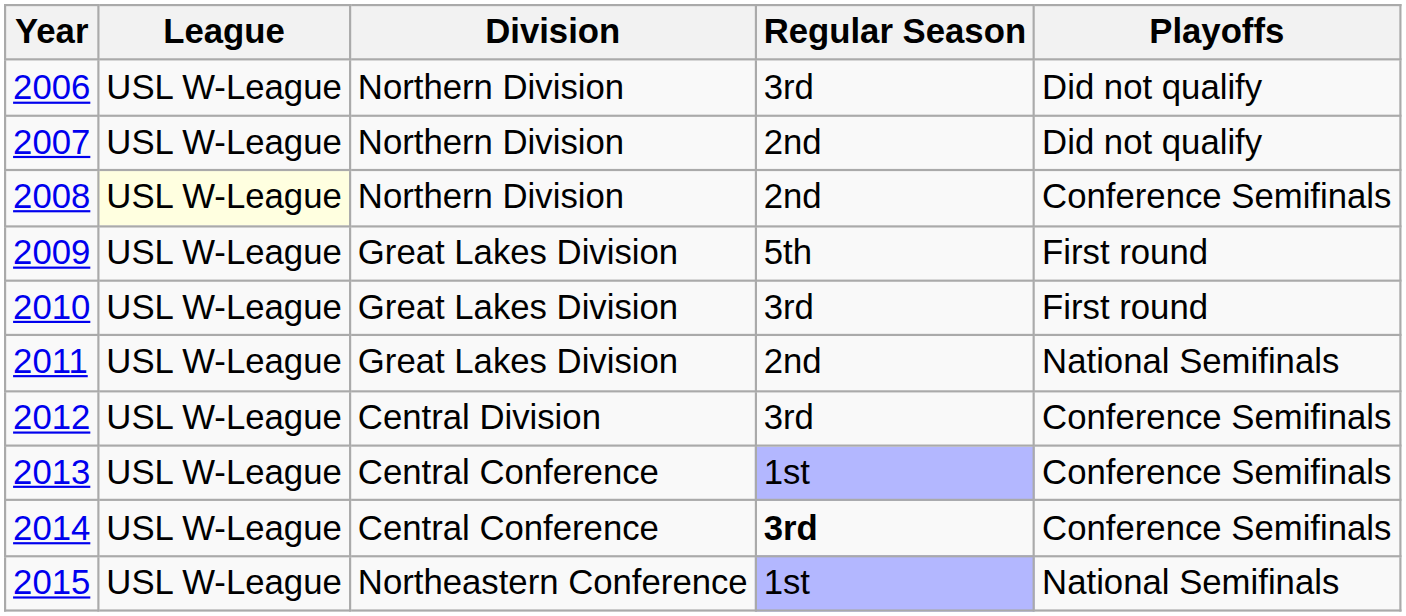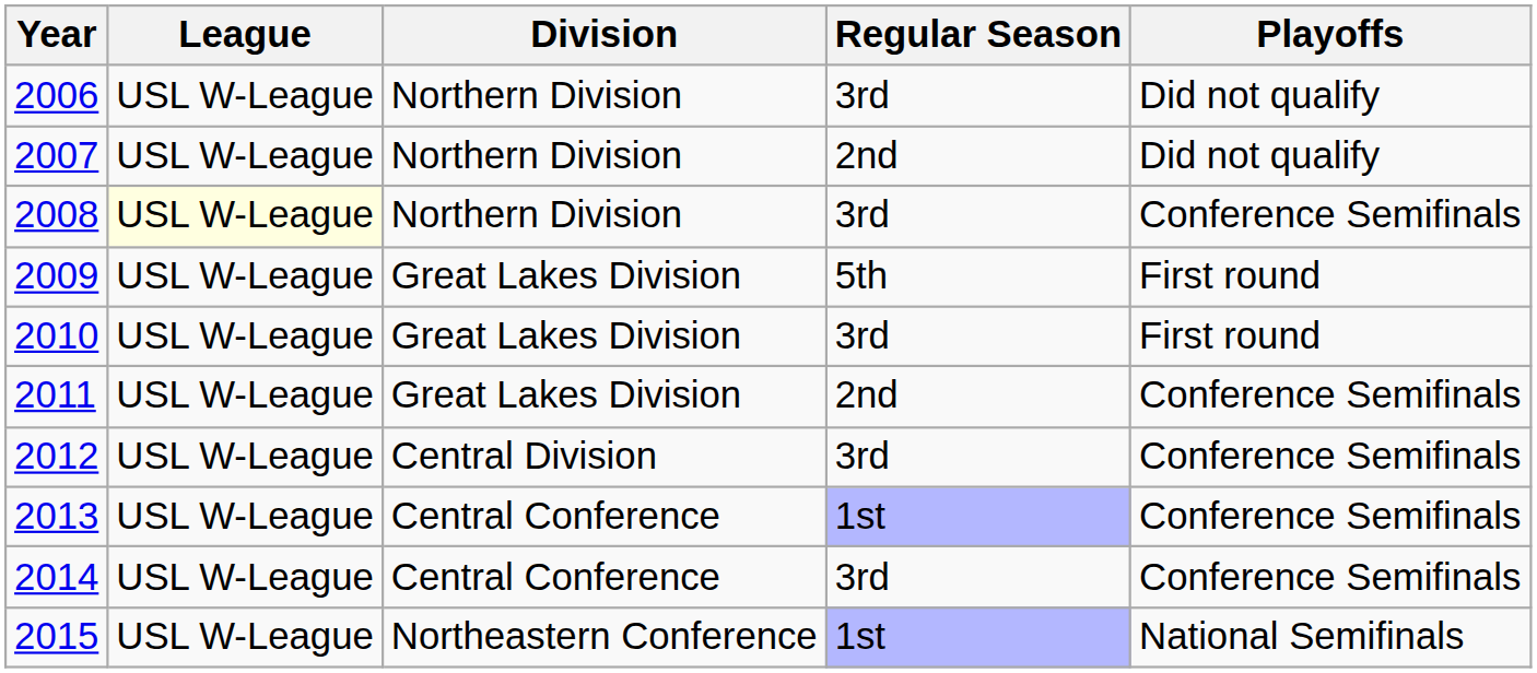 <table class="wikitable">
 <tr>
 <th>Year</th>
 <th>League</th>
 <th>Division</th>
 <th>Regular Season</th>
 <th>Playoffs</th>
 </tr>
 <tr>
 <td><a href='#'>2006</a></td>
 <td>USL W-League</td>
 <td>Northern Division</td>
 <td>3rd</td>
 <td>Did not qualify</td>
 </tr>
 <tr>
 <td><a href='#'>2007</a></td>
 <td>USL W-League</td>
 <td>Northern Division</td>
 <td>2nd</td>
 <td>Did not qualify</td>
 </tr>
 <tr>
 <td><a href='#'>2008</a></td>
 <td style="background: lightyellow;">USL W-League</td>
 <td>Northern Division</td>
-<td>2nd</td>
+<td>3rd </td>
 <td>Conference Semifinals</td>
 </tr>
 <tr>
 <td><a href='#'>2009</a></td>
 <td>USL W-League</td>
 <td>Great Lakes Division</td>
 <td>5th </td>
 <td>First round </td>
 </tr>
 <tr>
 <td><a href='#'>2010</a></td>
 <td>USL W-League</td>
 <td>Great Lakes Division</td>
 <td>3rd </td>
 <td>First round </td>
 </tr>
 <tr>
 <td><a href='#'>2011</a></td>
 <td>USL W-League</td>
 <td>Great Lakes Division</td>
 <td>2nd</td>
-<td>National Semifinals</td>
+<td>Conference Semifinals</td>
 </tr>
 <tr>
 <td><a href='#'>2012</a></td>
 <td>USL W-League</td>
 <td>Central Division</td>
 <td>3rd</td>
 <td>Conference Semifinals</td>
 </tr>
 <tr>
 <td><a href='#'>2013</a></td>
 <td>USL W-League</td>
 <td>Central Conference</td>
 <td bgcolor="B3B7FF">1st</td>
 <td>Conference Semifinals</td>
 </tr>
 <tr>
 <td><a href='#'>2014</a></td>
 <td>USL W-League</td>
 <td>Central Conference</td>
-<td><strong>3rd</strong></td>
+<td>3rd</td>
 <td>Conference Semifinals</td>
 </tr>
 <tr>
 <td><a href='#'>2015</a></td>
 <td>USL W-League</td>
 <td>Northeastern Conference</td>
 <td bgcolor="B3B7FF">1st</td>
 <td>National Semifinals</td>
 </tr>
 </table>
